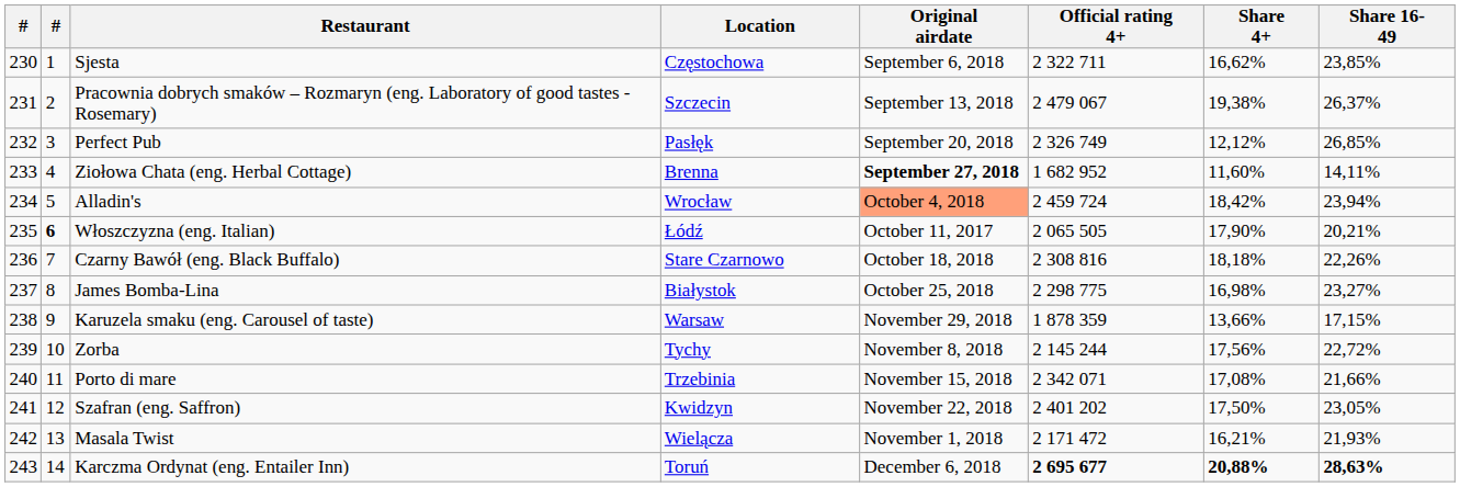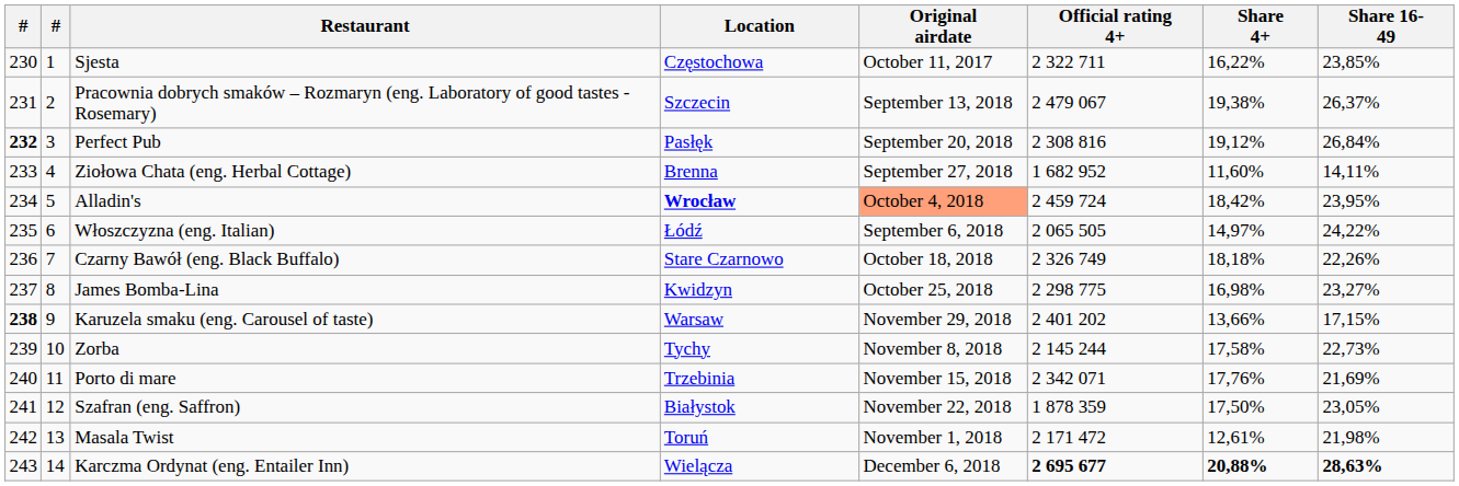 <table class=wikitable>
 <tr>
 <th style="padding: 0px 8px">#</th>
 <th style="padding: 0px 8px">#</th>
 <th style="padding: 0px 35px">Restaurant</th>
 <th style="padding: 0px 55px">Location</th>
 <th style="padding: 0px 20px">Original airdate</th>
 <th style="padding: 0px 20px">Official rating 4+</th>
 <th style="padding: 0px 20px">Share 4+</th>
 <th style="padding: 0px 20px">Share 16-49</th>
 </tr>
 <tr>
 <td>230</td>
 <td>1</td>
 <td>Sjesta </td>
 <td><a href='#'>Częstochowa</a></td>
-<td>September 6, 2018</td>
+<td>October 11, 2017</td>
 <td>2 322 711</td>
-<td>16,62%</td>
+<td>16,22%</td>
 <td>23,85%</td>
 </tr>
 <tr>
 <td>231</td>
 <td>2</td>
 <td>Pracownia dobrych smaków – Rozmaryn (eng. Laboratory of good tastes - Rosemary)</td>
 <td><a href='#'>Szczecin</a></td>
 <td>September 13, 2018</td>
 <td>2 479 067</td>
 <td>19,38%</td>
 <td>26,37%</td>
 </tr>
 <tr>
-<td>232</td>
+<td><strong>232</strong></td>
 <td>3</td>
 <td>Perfect Pub </td>
 <td><a href='#'>Pasłęk</a></td>
 <td>September 20, 2018</td>
-<td>2 326 749</td>
-<td>12,12%</td>
-<td>26,85%</td>
+<td>2 308 816</td>
+<td>19,12%</td>
+<td>26,84%</td>
 </tr>
 <tr>
 <td>233</td>
 <td>4</td>
 <td>Ziołowa Chata (eng. Herbal Cottage) </td>
 <td><a href='#'>Brenna</a></td>
-<td><strong>September 27, 2018</strong></td>
+<td>September 27, 2018</td>
 <td>1 682 952</td>
 <td>11,60%</td>
 <td>14,11%</td>
 </tr>
 <tr>
 <td>234</td>
 <td>5</td>
 <td>Alladin's</td>
-<td><a href='#'>Wrocław</a></td>
+<td><strong><a href='#'>Wrocław</a></strong></td>
 <td style="background: lightsalmon;">October 4, 2018</td>
 <td>2 459 724</td>
 <td>18,42%</td>
-<td>23,94%</td>
+<td>23,95%</td>
 </tr>
 <tr>
 <td>235</td>
-<td><strong>6</strong></td>
+<td>6</td>
 <td>Włoszczyzna (eng. Italian)</td>
 <td><a href='#'>Łódź</a></td>
-<td>October 11, 2017</td>
+<td>September 6, 2018</td>
 <td>2 065 505</td>
-<td>17,90%</td>
-<td>20,21%</td>
+<td>14,97%</td>
+<td>24,22%</td>
 </tr>
 <tr>
 <td>236</td>
 <td>7</td>
 <td>Czarny Bawół (eng. Black Buffalo) </td>
 <td><a href='#'>Stare Czarnowo</a></td>
 <td>October 18, 2018</td>
-<td>2 308 816</td>
+<td>2 326 749</td>
 <td>18,18%</td>
 <td>22,26%</td>
 </tr>
 <tr>
 <td>237</td>
 <td>8</td>
 <td>James Bomba-Lina </td>
-<td><a href='#'>Białystok</a></td>
+<td><a href='#'>Kwidzyn</a></td>
 <td>October 25, 2018</td>
 <td>2 298 775</td>
 <td>16,98%</td>
 <td>23,27%</td>
 </tr>
 <tr>
-<td>238</td>
+<td><strong>238</strong></td>
 <td>9</td>
 <td>Karuzela smaku (eng. Carousel of taste) </td>
 <td><a href='#'>Warsaw</a></td>
 <td>November 29, 2018</td>
-<td>1 878 359</td>
+<td>2 401 202</td>
 <td>13,66%</td>
 <td>17,15%</td>
 </tr>
 <tr>
 <td>239</td>
 <td>10</td>
 <td>Zorba </td>
 <td><a href='#'>Tychy</a></td>
 <td>November 8, 2018</td>
 <td>2 145 244</td>
-<td>17,56%</td>
-<td>22,72%</td>
+<td>17,58%</td>
+<td>22,73%</td>
 </tr>
 <tr>
 <td>240</td>
 <td>11</td>
 <td>Porto di mare </td>
 <td><a href='#'>Trzebinia</a></td>
 <td>November 15, 2018</td>
 <td>2 342 071</td>
-<td>17,08%</td>
-<td>21,66%</td>
+<td>17,76%</td>
+<td>21,69%</td>
 </tr>
 <tr>
 <td>241</td>
 <td>12</td>
 <td>Szafran (eng. Saffron) </td>
-<td><a href='#'>Kwidzyn</a></td>
+<td><a href='#'>Białystok</a></td>
 <td>November 22, 2018</td>
-<td>2 401 202</td>
+<td>1 878 359</td>
 <td>17,50%</td>
 <td>23,05%</td>
 </tr>
 <tr>
 <td>242</td>
 <td>13</td>
 <td>Masala Twist </td>
-<td><a href='#'>Wielącza</a></td>
+<td><a href='#'>Toruń</a></td>
 <td>November 1, 2018</td>
 <td>2 171 472</td>
-<td>16,21%</td>
-<td>21,93%</td>
+<td>12,61%</td>
+<td>21,98%</td>
 </tr>
 <tr>
 <td>243</td>
 <td>14</td>
 <td>Karczma Ordynat (eng. Entailer Inn) </td>
-<td><a href='#'>Toruń</a></td>
+<td><a href='#'>Wielącza</a></td>
 <td>December 6, 2018</td>
 <td><strong>2 695 677</strong></td>
 <td><strong>20,88%</strong></td>
 <td><strong>28,63%</strong></td>
 </tr>
 </table>
